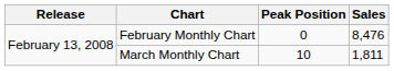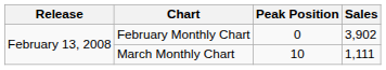 <table class="wikitable">
 <tr>
 <th>Release</th>
 <th>Chart</th>
 <th>Peak Position</th>
 <th>Sales</th>
 </tr>
 <tr>
 <td rowspan="2">February 13, 2008</td>
 <td>February Monthly Chart </td>
 <td align="center">0</td>
-<td>8,476</td>
+<td>3,902</td>
 </tr>
 <tr>
 <td>March Monthly Chart </td>
 <td align="center">10</td>
-<td>1,811</td>
+<td>1,111</td>
 </tr>
 </table>
